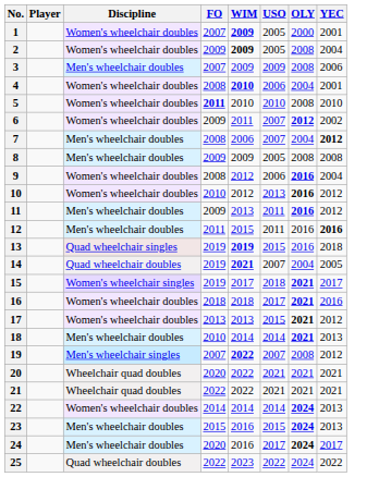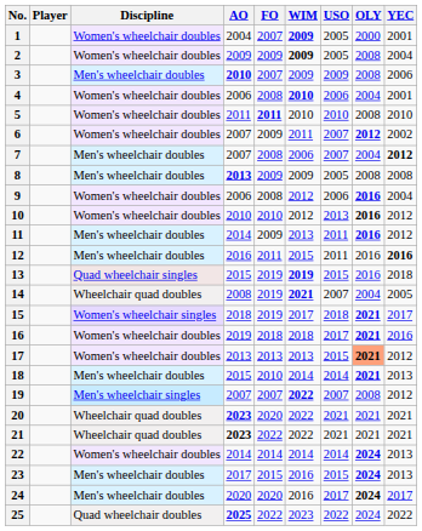 <table class="wikitable sortable mw-datatable sticky-table-col2 sticky-table-row1 sort-under-center">
 <tr>
 <th scope=col>No.</th>
 <th scope=col>Player</th>
 <th scope=col>Discipline</th>
+<th scope=col class=unsortable><a href='#'>AO</a></th>
 <th scope=col class=unsortable><a href='#'>FO</a></th>
 <th scope=col class=unsortable><a href='#'>WIM</a></th>
 <th scope=col class=unsortable><a href='#'>USO</a></th>
 <th scope=col class=unsortable><a href='#'>OLY</a></th>
 <th scope=col class=unsortable><a href='#'>YEC</a></th>
 </tr>
 <tr>
 <th scope=row>1</th>
 <td></td>
 <td style="background:#f2e6ff" data-sort-value="12"><a href='#'>Women's wheelchair doubles</a></td>
+<td>2004</td>
 <td><a href='#'>2007</a></td>
 <td><strong><a href='#'>2009</a></strong></td>
 <td>2005</td>
 <td><a href='#'>2000</a></td>
 <td>2001</td>
 </tr>
 <tr>
 <th scope=row>2</th>
 <td></td>
 <td style="background:#f2e6ff" data-sort-value="12">Women's wheelchair doubles</td>
 <td><a href='#'>2009</a></td>
+<td><a href='#'>2009</a></td>
 <td><strong>2009</strong></td>
 <td>2005</td>
 <td><a href='#'>2008</a></td>
 <td>2004</td>
 </tr>
 <tr>
 <th scope=row>3</th>
 <td></td>
 <td style="background:#d9f2ff" data-sort-value="11"><a href='#'>Men's wheelchair doubles</a></td>
+<td><strong><a href='#'>2010</a></strong></td>
 <td><a href='#'>2007</a></td>
 <td><a href='#'>2009</a></td>
 <td><a href='#'>2009</a></td>
 <td><a href='#'>2008</a></td>
 <td>2006</td>
 </tr>
 <tr>
 <th scope=row>4</th>
 <td></td>
 <td style="background:#f2e6ff" data-sort-value="12">Women's wheelchair doubles</td>
+<td>2006</td>
 <td><a href='#'>2008</a></td>
 <td><strong><a href='#'>2010</a></strong></td>
 <td><a href='#'>2006</a></td>
 <td><a href='#'>2004</a></td>
 <td>2001</td>
 </tr>
 <tr>
 <th scope=row>5</th>
 <td></td>
 <td style="background:#f2e6ff" data-sort-value="12">Women's wheelchair doubles</td>
+<td><a href='#'>2011</a></td>
 <td><strong><a href='#'>2011</a></strong></td>
 <td>2010</td>
 <td><a href='#'>2010</a></td>
 <td>2008</td>
 <td>2010</td>
 </tr>
 <tr>
 <th scope="row">6</th>
 <td></td>
 <td style="background:#f2e6ff" data-sort-value="12">Women's wheelchair doubles</td>
+<td>2007</td>
 <td>2009</td>
 <td><a href='#'>2011</a></td>
 <td><a href='#'>2007</a></td>
 <td><strong><a href='#'>2012</a></strong></td>
 <td>2002</td>
 </tr>
 <tr>
 <th scope="row">7</th>
 <td></td>
 <td style="background:#d9f2ff" data-sort-value="11">Men's wheelchair doubles</td>
+<td>2007</td>
 <td><a href='#'>2008</a></td>
 <td><a href='#'>2006</a></td>
 <td><a href='#'>2007</a></td>
 <td><a href='#'>2004</a></td>
 <td><strong>2012</strong></td>
 </tr>
 <tr>
 <th scope="row">8</th>
 <td></td>
 <td style="background:#d9f2ff" data-sort-value="11">Men's wheelchair doubles</td>
+<td><strong><a href='#'>2013</a></strong></td>
 <td><a href='#'>2009</a></td>
 <td>2009</td>
 <td>2005</td>
 <td>2008</td>
 <td>2008</td>
 </tr>
 <tr>
 <th scope="row">9</th>
 <td></td>
 <td style="background:#f2e6ff" data-sort-value="12">Women's wheelchair doubles</td>
+<td>2006</td>
 <td>2008</td>
 <td><a href='#'>2012</a></td>
 <td>2006</td>
 <td><strong><a href='#'>2016</a></strong></td>
 <td>2004</td>
 </tr>
 <tr>
 <th scope="row">10</th>
 <td></td>
 <td style="background:#f2e6ff" data-sort-value="12">Women's wheelchair doubles</td>
 <td><a href='#'>2010</a></td>
+<td><a href='#'>2010</a></td>
 <td>2012</td>
 <td><a href='#'>2013</a></td>
 <td><strong>2016</strong></td>
 <td>2012</td>
 </tr>
 <tr>
 <th scope="row">11</th>
 <td></td>
 <td style="background:#d9f2ff" data-sort-value="11">Men's wheelchair doubles</td>
+<td><a href='#'>2014</a></td>
 <td>2009</td>
 <td><a href='#'>2013</a></td>
 <td><a href='#'>2011</a></td>
 <td><strong><a href='#'>2016</a></strong></td>
 <td>2012</td>
 </tr>
 <tr>
 <th scope="row">12</th>
 <td></td>
 <td style="background:#d9f2ff" data-sort-value="11">Men's wheelchair doubles</td>
+<td><a href='#'>2016</a></td>
 <td><a href='#'>2011</a></td>
 <td><a href='#'>2015</a></td>
 <td>2011</td>
 <td>2016</td>
 <td><strong>2016</strong></td>
 </tr>
 <tr>
 <th scope="row">13</th>
 <td></td>
 <td style="background:#f2e6e6" data-sort-value="10"><a href='#'>Quad wheelchair singles</a></td>
+<td><a href='#'>2015</a></td>
 <td><a href='#'>2019</a></td>
 <td><strong><a href='#'>2019</a></strong></td>
 <td><a href='#'>2015</a></td>
 <td><a href='#'>2016</a></td>
 <td>2018</td>
 </tr>
 <tr>
 <th scope="row">14</th>
 <td></td>
-<td style="background:#f2f0f0" data-sort-value="13"><a href='#'>Quad wheelchair doubles</a></td>
+<td style="background:#f2f0f0" data-sort-value="13">Wheelchair quad doubles</td>
+<td><a href='#'>2008</a></td>
 <td><a href='#'>2019</a></td>
 <td><strong><a href='#'>2021</a></strong></td>
 <td>2007</td>
 <td><a href='#'>2004</a></td>
 <td>2005</td>
 </tr>
 <tr>
 <th scope="row">15</th>
 <td></td>
 <td style="background:#e6d9ff" data-sort-value="9"><a href='#'>Women's wheelchair singles</a></td>
+<td><a href='#'>2018</a></td>
 <td><a href='#'>2019</a></td>
 <td><a href='#'>2017</a></td>
 <td><a href='#'>2018</a></td>
 <td><strong><a href='#'>2021</a></strong></td>
 <td><a href='#'>2017</a></td>
 </tr>
 <tr>
 <th scope="row">16</th>
 <td></td>
 <td style="background:#f2e6ff" data-sort-value="12">Women's wheelchair doubles</td>
+<td><a href='#'>2019</a></td>
 <td><a href='#'>2018</a></td>
 <td><a href='#'>2018</a></td>
 <td><a href='#'>2017</a></td>
 <td><strong><a href='#'>2021</a></strong></td>
 <td><a href='#'>2016</a></td>
 </tr>
 <tr>
 <th scope="row">17</th>
 <td></td>
 <td style="background:#f2e6ff" data-sort-value="12">Women's wheelchair doubles</td>
 <td><a href='#'>2013</a></td>
 <td><a href='#'>2013</a></td>
+<td><a href='#'>2013</a></td>
 <td><a href='#'>2015</a></td>
-<td><strong>2021</strong></td>
+<td style="background: lightsalmon;"><strong>2021</strong></td>
 <td>2012</td>
 </tr>
 <tr>
 <th scope="row">18</th>
 <td></td>
 <td style="background:#d9f2ff" data-sort-value="11">Men's wheelchair doubles</td>
+<td><a href='#'>2015</a></td>
 <td><a href='#'>2010</a></td>
 <td><a href='#'>2014</a></td>
 <td><a href='#'>2014</a></td>
 <td><strong><a href='#'>2021</a></strong></td>
 <td>2013</td>
 </tr>
 <tr>
 <th scope="row">19</th>
 <td></td>
 <td style="background:#c7ebff" data-sort-value="8"><a href='#'>Men's wheelchair singles</a></td>
 <td><a href='#'>2007</a></td>
+<td><a href='#'>2007</a></td>
 <td><strong><a href='#'>2022</a></strong></td>
 <td><a href='#'>2007</a></td>
 <td><a href='#'>2008</a></td>
 <td>2012</td>
 </tr>
 <tr>
 <th scope=row>20</th>
 <td></td>
 <td style="background:#f2f0f0" data-sort-value="13">Wheelchair quad doubles</td>
+<td><strong><a href='#'>2023</a></strong></td>
 <td><a href='#'>2020</a></td>
 <td><a href='#'>2022</a></td>
 <td><a href='#'>2021</a></td>
 <td><a href='#'>2021</a></td>
 <td>2021</td>
 </tr>
 <tr>
 <th scope=row>21</th>
 <td></td>
 <td style="background:#f2f0f0" data-sort-value="13">Wheelchair quad doubles</td>
+<td><strong>2023</strong></td>
 <td><a href='#'>2022</a></td>
 <td>2022</td>
 <td>2021</td>
 <td>2021</td>
 <td>2021</td>
 </tr>
 <tr>
 <th scope=row>22</th>
 <td></td>
 <td style="background:#f2e6ff" data-sort-value="12">Women's wheelchair doubles</td>
 <td><a href='#'>2014</a></td>
 <td><a href='#'>2014</a></td>
 <td><a href='#'>2014</a></td>
+<td><a href='#'>2014</a></td>
 <td><strong><a href='#'>2024</a></strong></td>
 <td>2013</td>
 </tr>
 <tr>
 <th scope=row>23</th>
 <td></td>
 <td style="background:#d9f2ff" data-sort-value="11">Men's wheelchair doubles</td>
+<td><a href='#'>2017</a></td>
 <td><a href='#'>2015</a></td>
 <td><a href='#'>2016</a></td>
 <td><a href='#'>2015</a></td>
 <td><strong><a href='#'>2024</a></strong></td>
 <td>2013</td>
 </tr>
 <tr>
 <th scope=row>24</th>
 <td></td>
 <td style="background:#d9f2ff" data-sort-value="11">Men's wheelchair doubles</td>
 <td><a href='#'>2020</a></td>
+<td><a href='#'>2020</a></td>
 <td>2016</td>
 <td><a href='#'>2017</a></td>
 <td><strong>2024</strong></td>
 <td><a href='#'>2017</a></td>
 </tr>
 <tr>
 <th scope=row>25</th>
 <td></td>
 <td style="background:#f2f0f0" data-sort-value="13">Quad wheelchair doubles</td>
+<td><strong><a href='#'>2025</a></strong></td>
 <td><a href='#'>2022</a></td>
 <td><a href='#'>2023</a></td>
 <td><a href='#'>2022</a></td>
 <td><a href='#'>2024</a></td>
 <td>2022</td>
 </tr>
 </table>
